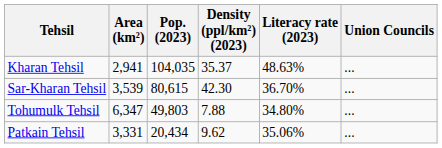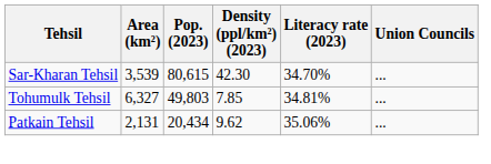 <table class="wikitable sortable static-row-numbers static-row-header-hash">
 <tr>
 <th>Tehsil</th>
 <th>Area<br>(km²)</th>
 <th>Pop.<br>(2023)</th>
 <th>Density<br>(ppl/km²)<br>(2023)</th>
 <th>Literacy rate<br>(2023)</th>
 <th>Union Councils</th>
 </tr>
 <tr>
-<td><a href='#'>Kharan Tehsil</a></td>
-<td>2,941</td>
-<td>104,035</td>
-<td>35.37</td>
-<td>48.63%</td>
-<td>...</td>
-</tr>
-<tr>
 <td><a href='#'>Sar-Kharan Tehsil</a></td>
 <td>3,539</td>
 <td>80,615</td>
 <td>42.30</td>
-<td>36.70%</td>
+<td>34.70%</td>
 <td>...</td>
 </tr>
 <tr>
 <td><a href='#'>Tohumulk Tehsil</a></td>
-<td>6,347</td>
+<td>6,327</td>
 <td>49,803</td>
-<td>7.88</td>
-<td>34.80%</td>
+<td>7.85</td>
+<td>34.81%</td>
 <td>...</td>
 </tr>
 <tr>
 <td><a href='#'>Patkain Tehsil</a></td>
-<td>3,331</td>
+<td>2,131</td>
 <td>20,434</td>
 <td>9.62</td>
 <td>35.06%</td>
 <td>...</td>
 </tr>
 </table>
